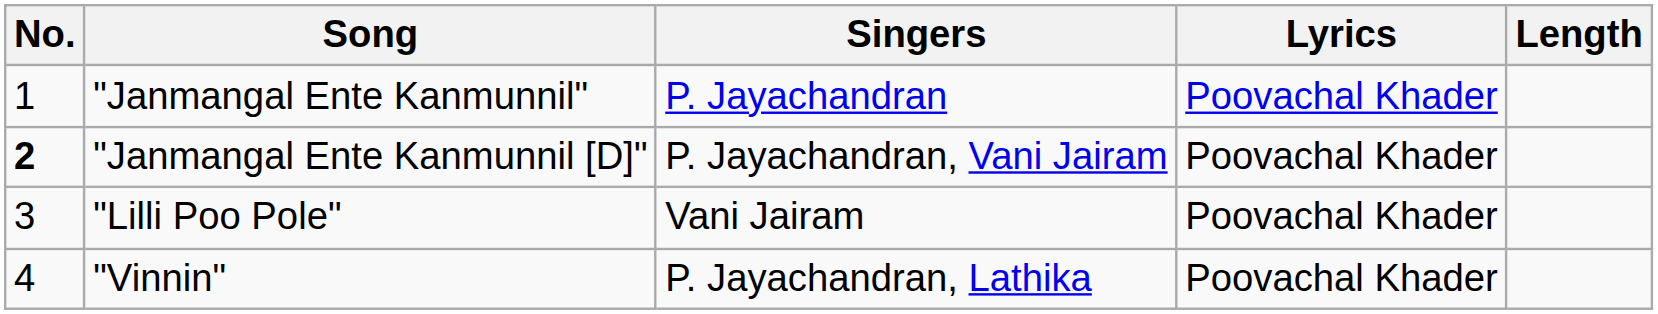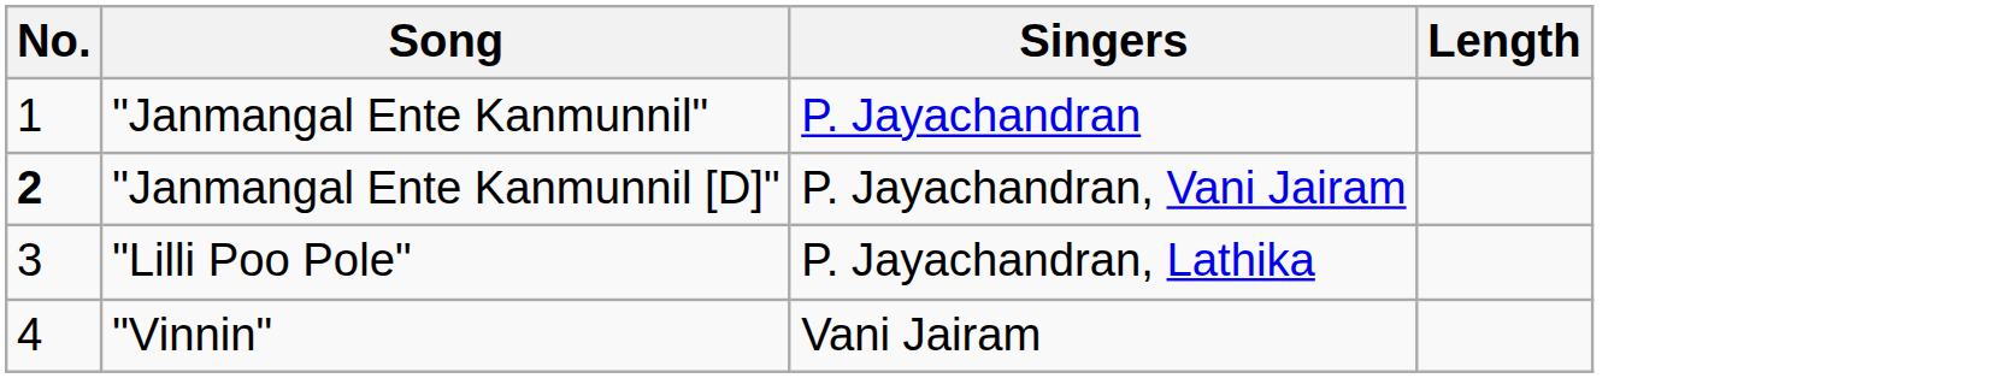 <table class="wikitable">
 <tr>
 <th>No.</th>
 <th>Song</th>
 <th>Singers</th>
-<th>Lyrics</th>
 <th>Length</th>
 </tr>
 <tr>
 <td>1</td>
 <td>"Janmangal Ente Kanmunnil"</td>
 <td><a href='#'>P. Jayachandran</a></td>
-<td><a href='#'>Poovachal Khader</a></td>
 <td></td>
 </tr>
 <tr>
 <td><strong>2</strong></td>
 <td>"Janmangal Ente Kanmunnil [D]"</td>
 <td>P. Jayachandran, <a href='#'>Vani Jairam</a></td>
-<td>Poovachal Khader</td>
 <td></td>
 </tr>
 <tr>
 <td>3</td>
 <td>"Lilli Poo Pole"</td>
-<td>Vani Jairam</td>
-<td>Poovachal Khader</td>
+<td>P. Jayachandran, <a href='#'>Lathika</a></td>
 <td></td>
 </tr>
 <tr>
 <td>4</td>
 <td>"Vinnin"</td>
-<td>P. Jayachandran, <a href='#'>Lathika</a></td>
-<td>Poovachal Khader</td>
+<td>Vani Jairam</td>
 <td></td>
 </tr>
 </table>
